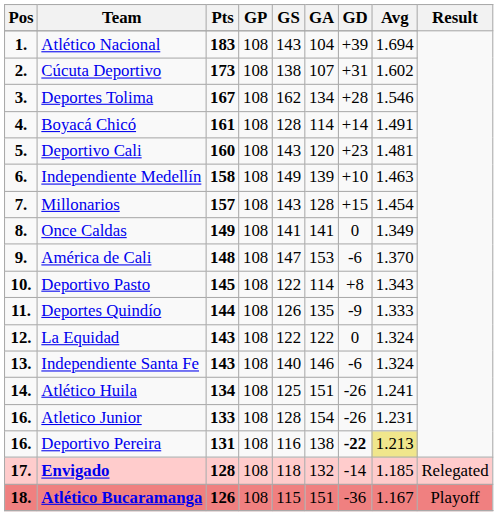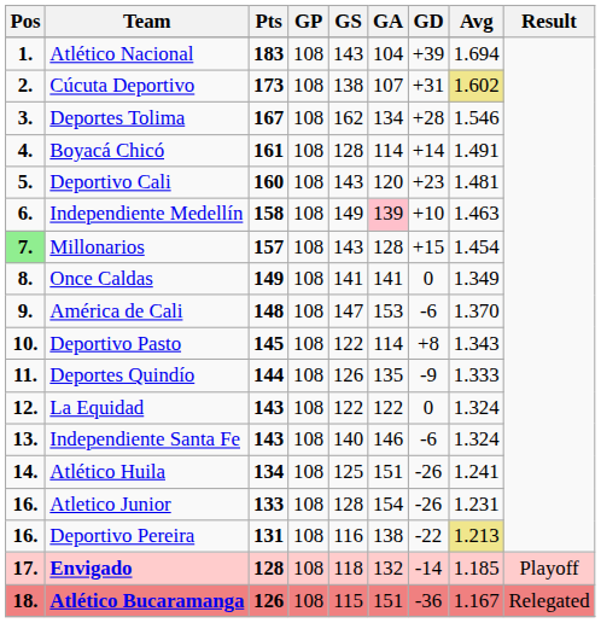 <table class="wikitable sortable" style="text-align: center;">
 <tr>
 <th align="center">Pos</th>
 <th align="center">Team</th>
 <th align="center">Pts</th>
 <th align="center">GP</th>
 <th align="center">GS</th>
 <th align="center">GA</th>
 <th align="center">GD</th>
 <th align="center">Avg</th>
 <th align="center">Result</th>
 </tr>
 <tr>
 </tr>
 <tr align="center">
 <td><strong>1.</strong></td>
 <td align="left"><a href='#'>Atlético Nacional</a></td>
 <td><strong>183</strong></td>
 <td>108</td>
 <td>143</td>
 <td>104</td>
 <td>+39</td>
 <td>1.694</td>
 </tr>
 <tr align="center">
 <td><strong>2.</strong></td>
 <td align="left"><a href='#'>Cúcuta Deportivo</a></td>
 <td><strong>173</strong></td>
 <td>108</td>
 <td>138</td>
 <td>107</td>
 <td>+31</td>
-<td>1.602</td>
+<td style="background: khaki;">1.602</td>
 </tr>
 <tr align="center">
 <td><strong>3.</strong></td>
 <td align="left"><a href='#'>Deportes Tolima</a></td>
 <td><strong>167</strong></td>
 <td>108</td>
 <td>162</td>
 <td>134</td>
 <td>+28</td>
 <td>1.546</td>
 </tr>
 <tr align="center">
 <td><strong>4.</strong></td>
 <td align="left"><a href='#'>Boyacá Chicó</a></td>
 <td><strong>161</strong></td>
 <td>108</td>
 <td>128</td>
 <td>114</td>
 <td>+14</td>
 <td>1.491</td>
 </tr>
 <tr align="center">
 <td><strong>5.</strong></td>
 <td align="left"><a href='#'>Deportivo Cali</a></td>
 <td><strong>160</strong></td>
 <td>108</td>
 <td>143</td>
 <td>120</td>
 <td>+23</td>
 <td>1.481</td>
 </tr>
 <tr align="center">
 <td><strong>6.</strong></td>
 <td align="left"><a href='#'>Independiente Medellín</a></td>
 <td><strong>158</strong></td>
 <td>108</td>
 <td>149</td>
-<td>139</td>
+<td style="background: pink;">139</td>
 <td>+10</td>
 <td>1.463</td>
 </tr>
 <tr align="center">
-<td><strong>7.</strong></td>
+<td style="background: lightgreen;"><strong>7.</strong></td>
 <td align="left"><a href='#'>Millonarios</a></td>
 <td><strong>157</strong></td>
 <td>108</td>
 <td>143</td>
 <td>128</td>
 <td>+15</td>
 <td>1.454</td>
 </tr>
 <tr align="center">
 <td><strong>8.</strong></td>
 <td align="left"><a href='#'>Once Caldas</a></td>
 <td><strong>149</strong></td>
 <td>108</td>
 <td>141</td>
 <td>141</td>
 <td>0</td>
 <td>1.349</td>
 </tr>
 <tr align="center">
 <td><strong>9.</strong></td>
 <td align="left"><a href='#'>América de Cali</a></td>
 <td><strong>148</strong></td>
 <td>108</td>
 <td>147</td>
 <td>153</td>
 <td>-6</td>
 <td>1.370</td>
 </tr>
 <tr align="center">
 <td><strong>10.</strong></td>
 <td align="left"><a href='#'>Deportivo Pasto</a></td>
 <td><strong>145</strong></td>
 <td>108</td>
 <td>122</td>
 <td>114</td>
 <td>+8</td>
 <td>1.343</td>
 </tr>
 <tr align="center">
 <td><strong>11.</strong></td>
 <td align="left"><a href='#'>Deportes Quindío</a></td>
 <td><strong>144</strong></td>
 <td>108</td>
 <td>126</td>
 <td>135</td>
 <td>-9</td>
 <td>1.333</td>
 </tr>
 <tr align="center">
 <td><strong>12.</strong></td>
 <td align="left"><a href='#'>La Equidad</a></td>
 <td><strong>143</strong></td>
 <td>108</td>
 <td>122</td>
 <td>122</td>
 <td>0</td>
 <td>1.324</td>
 </tr>
 <tr align="center">
 <td><strong>13.</strong></td>
 <td align="left"><a href='#'>Independiente Santa Fe</a></td>
 <td><strong>143</strong></td>
 <td>108</td>
 <td>140</td>
 <td>146</td>
 <td>-6</td>
 <td>1.324</td>
 </tr>
 <tr align="center">
 <td><strong>14.</strong></td>
 <td align="left"><a href='#'>Atlético Huila</a></td>
 <td><strong>134</strong></td>
 <td>108</td>
 <td>125</td>
 <td>151</td>
 <td>-26</td>
 <td>1.241</td>
 </tr>
 <tr align="center">
 <td><strong>16.</strong></td>
 <td align="left"><a href='#'>Atletico Junior</a></td>
 <td><strong>133</strong></td>
 <td>108</td>
 <td>128</td>
 <td>154</td>
 <td>-26</td>
 <td>1.231</td>
 </tr>
 <tr align="center">
 <td><strong>16.</strong></td>
 <td align="left"><a href='#'>Deportivo Pereira</a></td>
 <td><strong>131</strong></td>
 <td>108</td>
 <td>116</td>
 <td>138</td>
-<td><strong>-22</strong></td>
+<td>-22</td>
 <td style="background: khaki;">1.213</td>
 </tr>
 <tr style="background:#FFCCCC;">
 <td><strong>17.</strong></td>
 <td align="left"><strong><a href='#'>Envigado</a></strong></td>
 <td><strong>128</strong></td>
 <td>108</td>
 <td>118</td>
 <td>132</td>
 <td>-14</td>
 <td>1.185</td>
-<td>Relegated</td>
+<td>Playoff</td>
 </tr>
 <tr style="background: #F08080;">
 <td><strong>18.</strong></td>
 <td align="left"><strong><a href='#'>Atlético Bucaramanga</a></strong></td>
 <td><strong>126</strong></td>
 <td>108</td>
 <td>115</td>
 <td>151</td>
 <td>-36</td>
 <td>1.167</td>
-<td>Playoff</td>
+<td>Relegated</td>
 </tr>
 <tr>
 </tr>
 </table>
